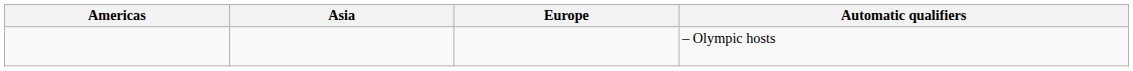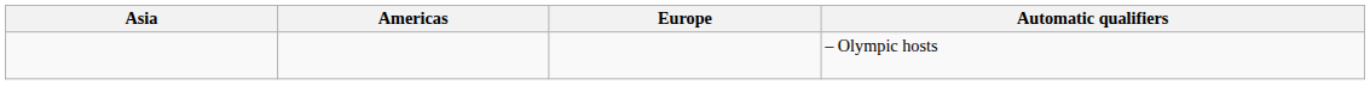 <table class=wikitable width=100% valign=top>
 <tr>
+<th width=13%>Asia</th>
 <th width=13%>Americas</th>
-<th width=13%>Asia</th>
 <th width=13%>Europe</th>
 <th width=26%>Automatic qualifiers</th>
 </tr>
 <tr valign=top>
+<td></td>
 <td><br><br></td>
-<td></td>
 <td><br><br></td>
 <td> – Olympic hosts</td>
 </tr>
 </table>
